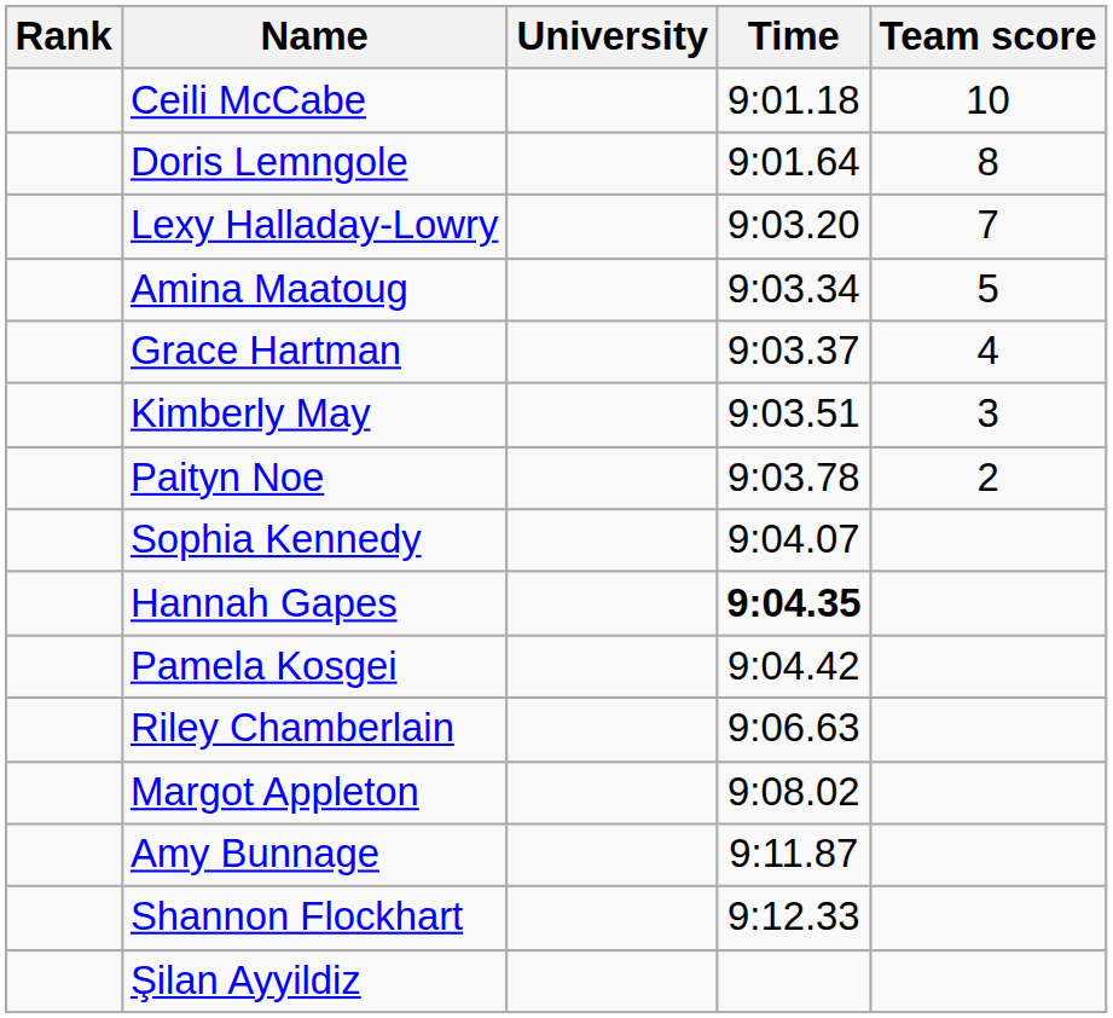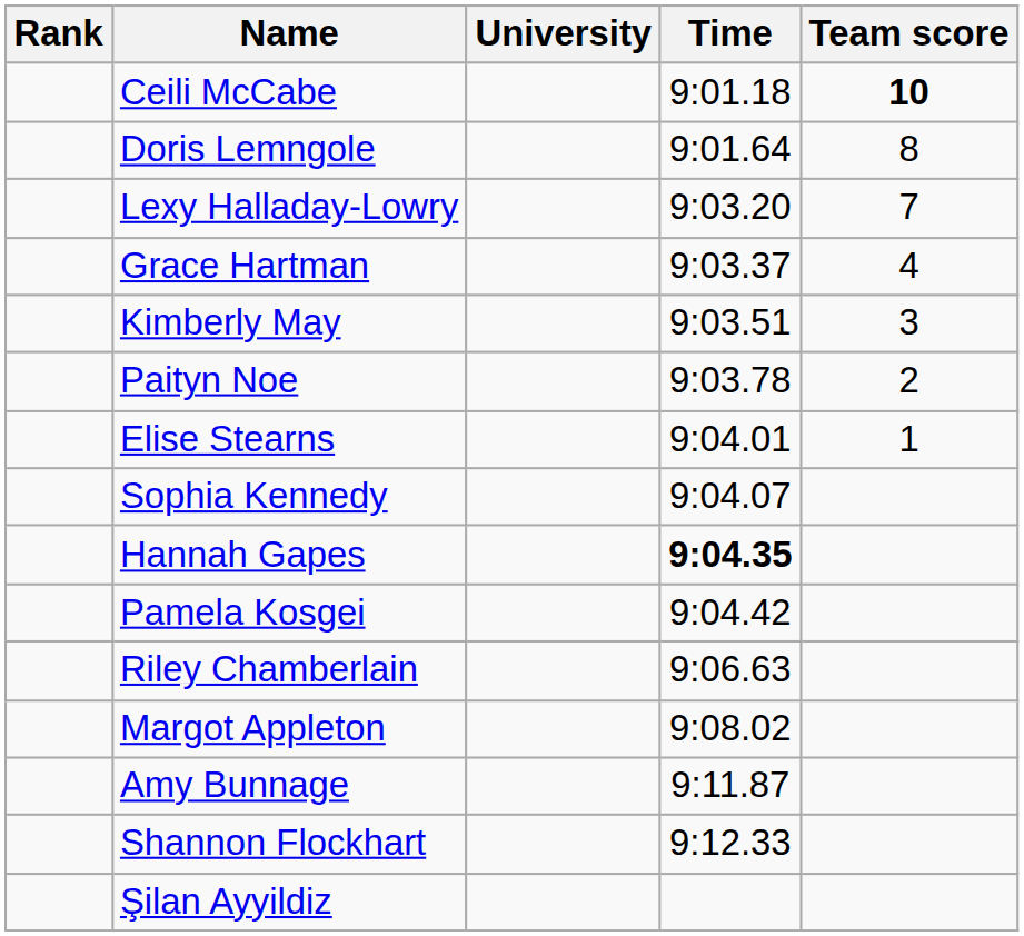 <table class="wikitable sortable" style="text-align:center">
 <tr>
 <th>Rank</th>
 <th>Name</th>
 <th>University</th>
 <th>Time</th>
 <th>Team score</th>
 </tr>
 <tr>
 <td></td>
 <td align=left>  <a href='#'>Ceili McCabe</a></td>
 <td></td>
 <td>9:01.18</td>
-<td>10 </td>
+<td><strong>10 </strong></td>
 </tr>
 <tr>
 <td></td>
 <td align=left>  <a href='#'>Doris Lemngole</a></td>
 <td></td>
 <td>9:01.64</td>
 <td>8</td>
 </tr>
 <tr>
 <td></td>
 <td align=left>  <a href='#'>Lexy Halladay-Lowry</a></td>
 <td></td>
 <td>9:03.20</td>
 <td>7</td>
-</tr>
-<tr>
-<td></td>
-<td align=left>  <a href='#'>Amina Maatoug</a></td>
-<td></td>
-<td>9:03.34</td>
-<td>5</td>
 </tr>
 <tr>
 <td></td>
 <td align=left>  <a href='#'>Grace Hartman</a></td>
 <td></td>
 <td>9:03.37</td>
 <td>4</td>
 </tr>
 <tr>
 <td></td>
 <td align=left>  <a href='#'>Kimberly May</a></td>
 <td></td>
 <td>9:03.51</td>
 <td>3</td>
 </tr>
 <tr>
 <td></td>
 <td align=left>  <a href='#'>Paityn Noe</a></td>
 <td></td>
 <td>9:03.78</td>
 <td>2</td>
+</tr>
+<tr>
+<td></td>
+<td align=left>  <a href='#'>Elise Stearns</a></td>
+<td></td>
+<td>9:04.01</td>
+<td>1</td>
 </tr>
 <tr>
 <td></td>
 <td align=left>  <a href='#'>Sophia Kennedy</a></td>
 <td></td>
 <td>9:04.07</td>
 <td></td>
 </tr>
 <tr>
 <td></td>
 <td align=left>  <a href='#'>Hannah Gapes</a></td>
 <td></td>
 <td><strong>9:04.35</strong></td>
 <td></td>
 </tr>
 <tr>
 <td></td>
 <td align=left>  <a href='#'>Pamela Kosgei</a></td>
 <td></td>
 <td>9:04.42</td>
 <td></td>
 </tr>
 <tr>
 <td></td>
 <td align=left>  <a href='#'>Riley Chamberlain</a></td>
 <td></td>
 <td>9:06.63</td>
 <td></td>
 </tr>
 <tr>
 <td></td>
 <td align=left>  <a href='#'>Margot Appleton</a></td>
 <td></td>
 <td>9:08.02</td>
 <td></td>
 </tr>
 <tr>
 <td></td>
 <td align=left>  <a href='#'>Amy Bunnage</a></td>
 <td></td>
 <td>9:11.87</td>
 <td></td>
 </tr>
 <tr>
 <td></td>
 <td align=left>  <a href='#'>Shannon Flockhart</a></td>
 <td></td>
 <td>9:12.33</td>
 <td></td>
 </tr>
 <tr>
 <td></td>
 <td align="left">  <a href='#'>Şilan Ayyildiz</a></td>
 <td></td>
 <td></td>
 <td></td>
 </tr>
 <tr>
 </tr>
 </table>
